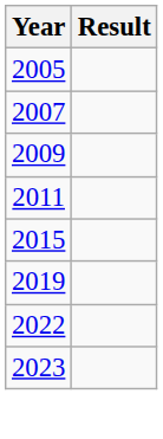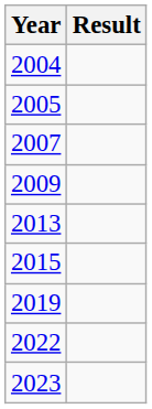 <table class="wikitable" style="text-align:center">
 <tr>
 <th>Year</th>
 <th>Result</th>
+</tr>
+<tr>
+<td><a href='#'>2004</a></td>
+<td></td>
 </tr>
 <tr>
 <td><a href='#'>2005</a></td>
 <td></td>
 </tr>
 <tr>
 <td><a href='#'>2007</a></td>
 <td></td>
 </tr>
 <tr>
 <td><a href='#'>2009</a></td>
 <td></td>
 </tr>
 <tr>
-<td><a href='#'>2011</a></td>
+<td><a href='#'>2013</a></td>
 <td></td>
 </tr>
 <tr>
 <td><a href='#'>2015</a></td>
 <td></td>
 </tr>
 <tr>
 <td><a href='#'>2019</a></td>
 <td></td>
 </tr>
 <tr>
 <td><a href='#'>2022</a></td>
 <td></td>
 </tr>
 <tr>
 <td><a href='#'>2023</a></td>
 <td></td>
 </tr>
 </table>
